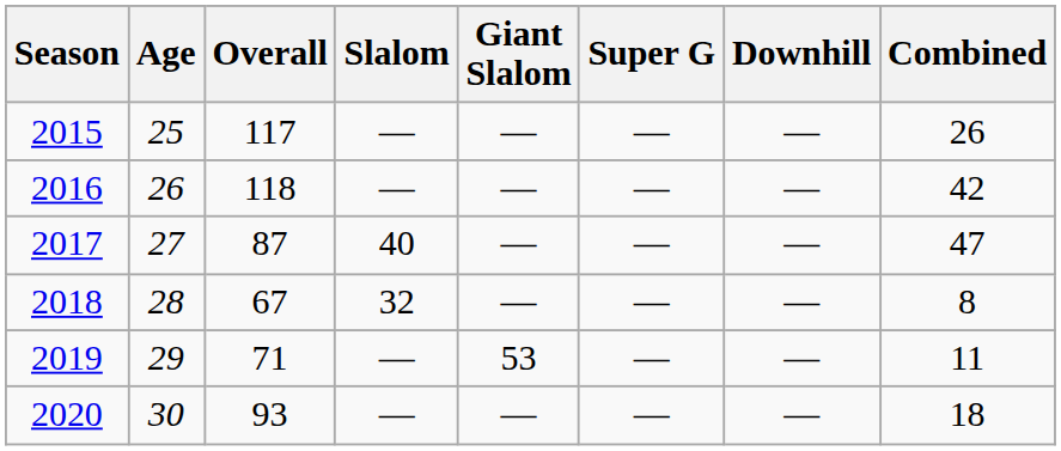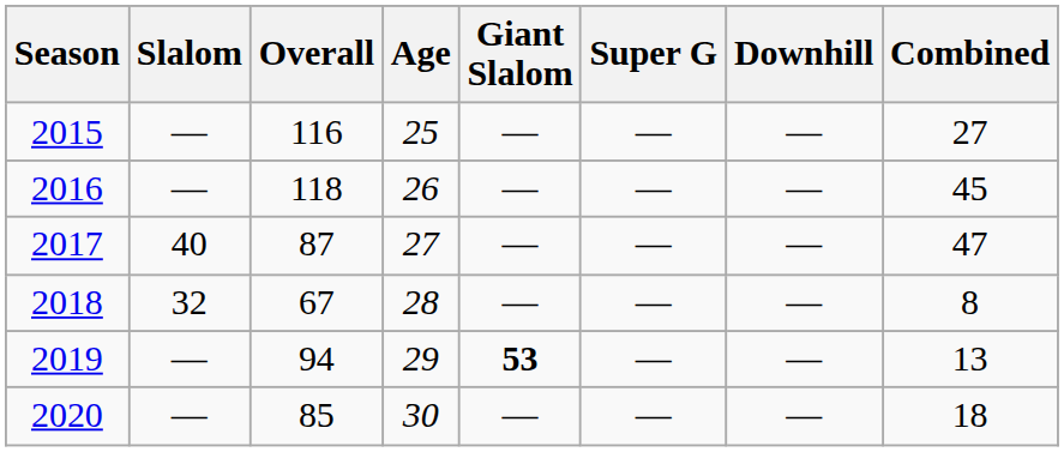 <table class=wikitable style="text-align:center">
 <tr>
 <th>Season</th>
+<th>Slalom</th>
+<th>Overall</th>
 <th>Age</th>
-<th>Overall</th>
-<th>Slalom</th>
 <th>Giant<br>Slalom</th>
 <th>Super G</th>
 <th>Downhill</th>
 <th>Combined</th>
 </tr>
 <tr>
 <td><a href='#'>2015</a></td>
+<td>—</td>
+<td>116</td>
 <td><em>25</em></td>
-<td>117</td>
 <td>—</td>
 <td>—</td>
 <td>—</td>
-<td>—</td>
-<td>26</td>
+<td>27</td>
 </tr>
 <tr>
 <td><a href='#'>2016</a></td>
+<td>—</td>
+<td>118</td>
 <td><em>26</em></td>
-<td>118</td>
 <td>—</td>
 <td>—</td>
 <td>—</td>
-<td>—</td>
-<td>42</td>
+<td>45</td>
 </tr>
 <tr>
 <td><a href='#'>2017</a></td>
+<td>40</td>
+<td>87</td>
 <td><em>27</em></td>
-<td>87</td>
-<td>40</td>
 <td>—</td>
 <td>—</td>
 <td>—</td>
 <td>47</td>
 </tr>
 <tr>
 <td><a href='#'>2018</a></td>
+<td>32</td>
+<td>67</td>
 <td><em>28</em></td>
-<td>67</td>
-<td>32</td>
 <td>—</td>
 <td>—</td>
 <td>—</td>
 <td>8</td>
 </tr>
 <tr>
 <td><a href='#'>2019</a></td>
+<td>—</td>
+<td>94</td>
 <td><em>29</em></td>
-<td>71</td>
-<td>—</td>
-<td>53</td>
+<td><strong>53</strong></td>
 <td>—</td>
 <td>—</td>
-<td>11</td>
+<td>13</td>
 </tr>
 <tr>
 <td><a href='#'>2020</a></td>
+<td>—</td>
+<td>85</td>
 <td><em>30</em></td>
-<td>93</td>
-<td>—</td>
 <td>—</td>
 <td>—</td>
 <td>—</td>
 <td>18</td>
 </tr>
 </table>
